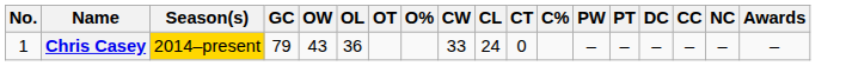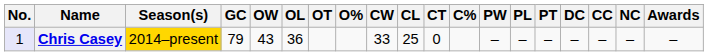 <table class="wikitable sortable plainrowheaders" style="text-align:center">
 <tr>
 <th scope="col" class="unsortable">No.</th>
 <th scope="col">Name</th>
 <th scope="col">Season(s)</th>
 <th scope="col">GC</th>
 <th scope="col">OW</th>
 <th scope="col">OL</th>
 <th scope="col">OT</th>
 <th scope="col">O%</th>
 <th scope="col">CW</th>
 <th scope="col">CL</th>
 <th scope="col">CT</th>
 <th scope="col">C%</th>
 <th scope="col">PW</th>
+<th scope="col">PL</th>
 <th scope="col">PT</th>
 <th scope="col">DC</th>
 <th scope="col">CC</th>
 <th scope="col">NC</th>
 <th scope="col" class="unsortable">Awards</th>
 </tr>
 <tr>
-<td>1</td>
+<td style="background: lavender;">1</td>
 <th scope="row"><a href='#'>Chris Casey</a></th>
 <td style="background: gold;">2014–present</td>
 <td>79</td>
 <td>43</td>
 <td>36</td>
 <td></td>
 <td></td>
 <td>33</td>
-<td>24</td>
+<td>25</td>
 <td>0</td>
 <td></td>
 <td>–</td>
 <td>–</td>
 <td>–</td>
 <td>–</td>
 <td>–</td>
 <td>–</td>
+<td>–</td>
 </tr>
 </table>
